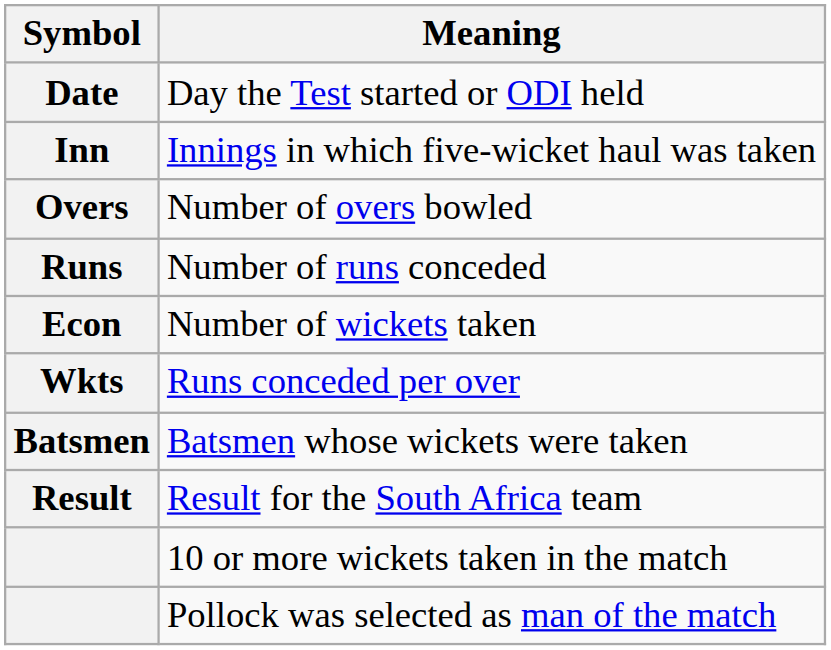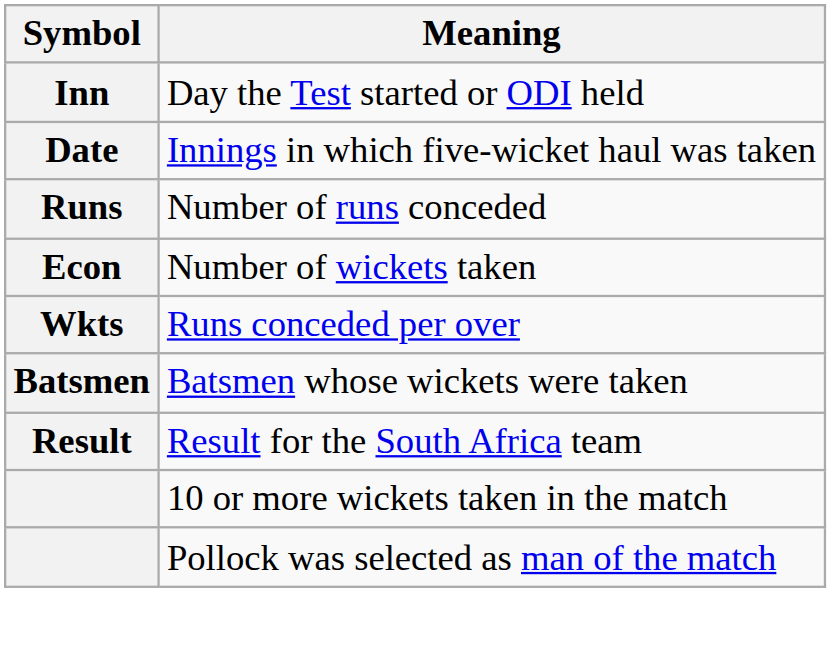 <table class="wikitable">
 <tr>
 <th>Symbol</th>
 <th>Meaning</th>
 </tr>
 <tr>
-<th>Date</th>
+<th>Inn</th>
 <td>Day the <a href='#'>Test</a> started or <a href='#'>ODI</a> held</td>
 </tr>
 <tr>
-<th>Inn</th>
+<th>Date</th>
 <td><a href='#'>Innings</a> in which five-wicket haul was taken</td>
-</tr>
-<tr>
-<th>Overs</th>
-<td>Number of <a href='#'>overs</a> bowled</td>
 </tr>
 <tr>
 <th>Runs</th>
 <td>Number of <a href='#'>runs</a> conceded</td>
 </tr>
 <tr>
 <th>Econ</th>
 <td>Number of <a href='#'>wickets</a> taken</td>
 </tr>
 <tr>
 <th>Wkts</th>
 <td><a href='#'>Runs conceded per over</a></td>
 </tr>
 <tr>
 <th>Batsmen</th>
 <td><a href='#'>Batsmen</a> whose wickets were taken</td>
 </tr>
 <tr>
 <th>Result</th>
 <td><a href='#'>Result</a> for the <a href='#'>South Africa</a> team</td>
 </tr>
 <tr>
 <th></th>
 <td>10 or more wickets taken in the match</td>
 </tr>
 <tr>
 <th></th>
 <td>Pollock was selected as <a href='#'>man of the match</a></td>
 </tr>
 </table>
